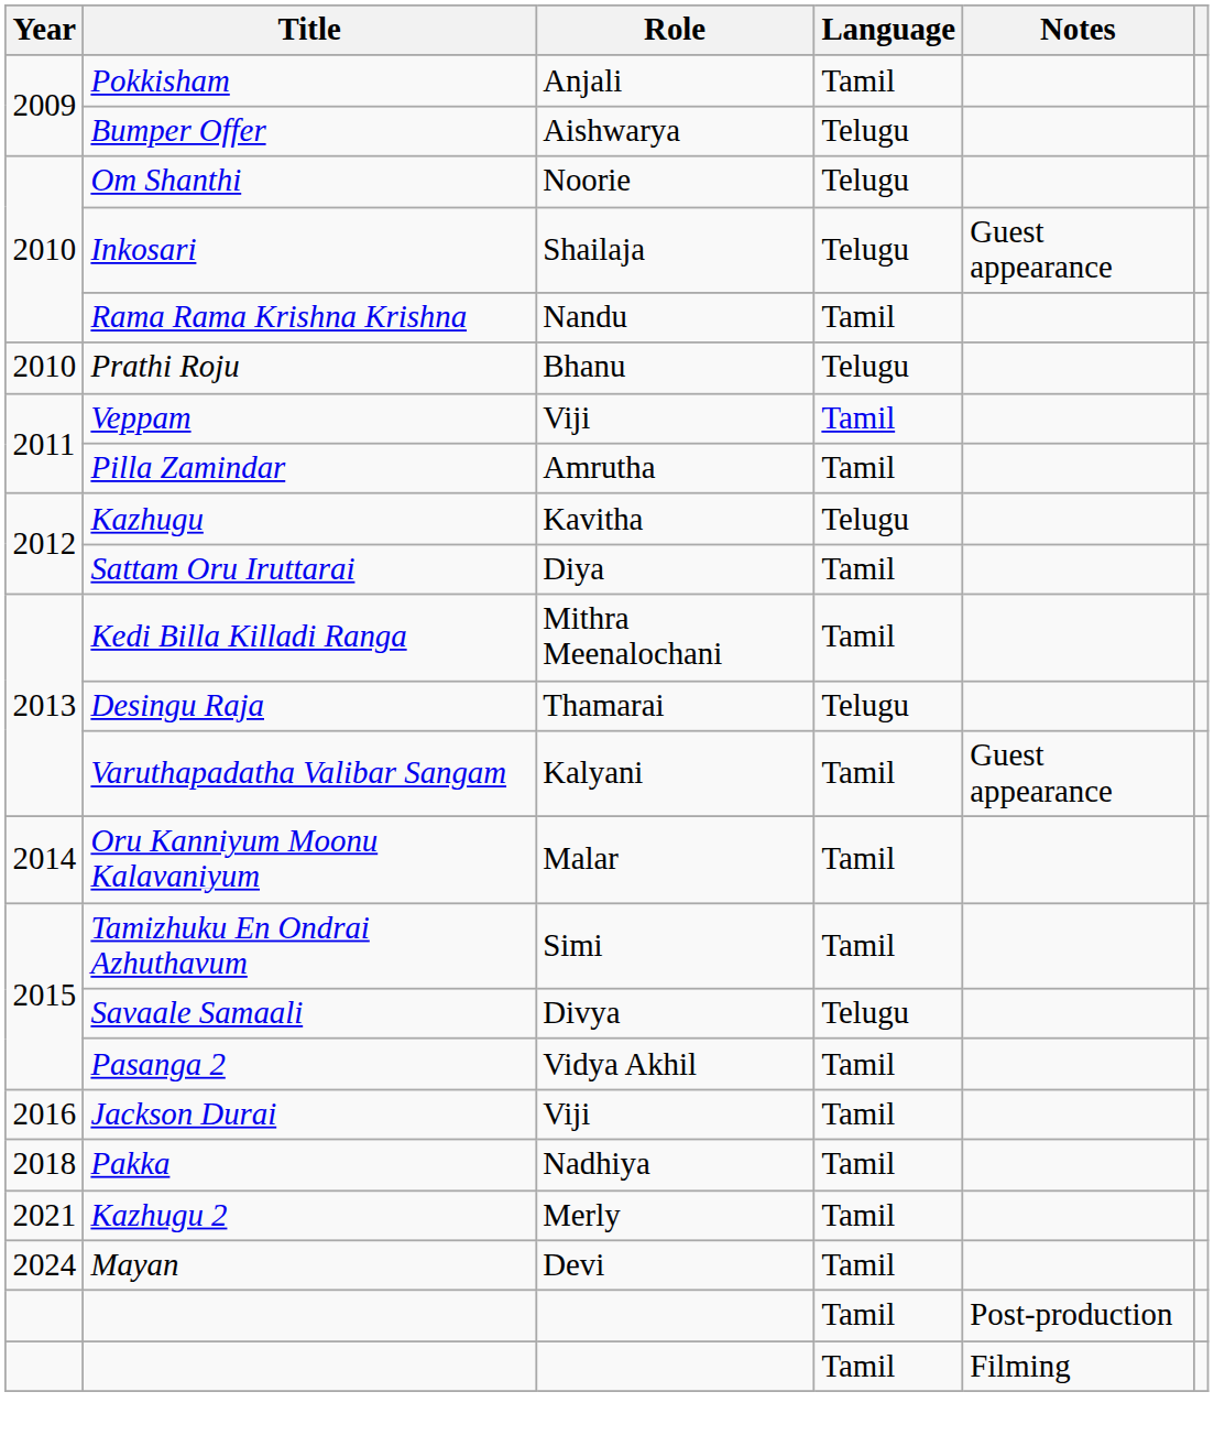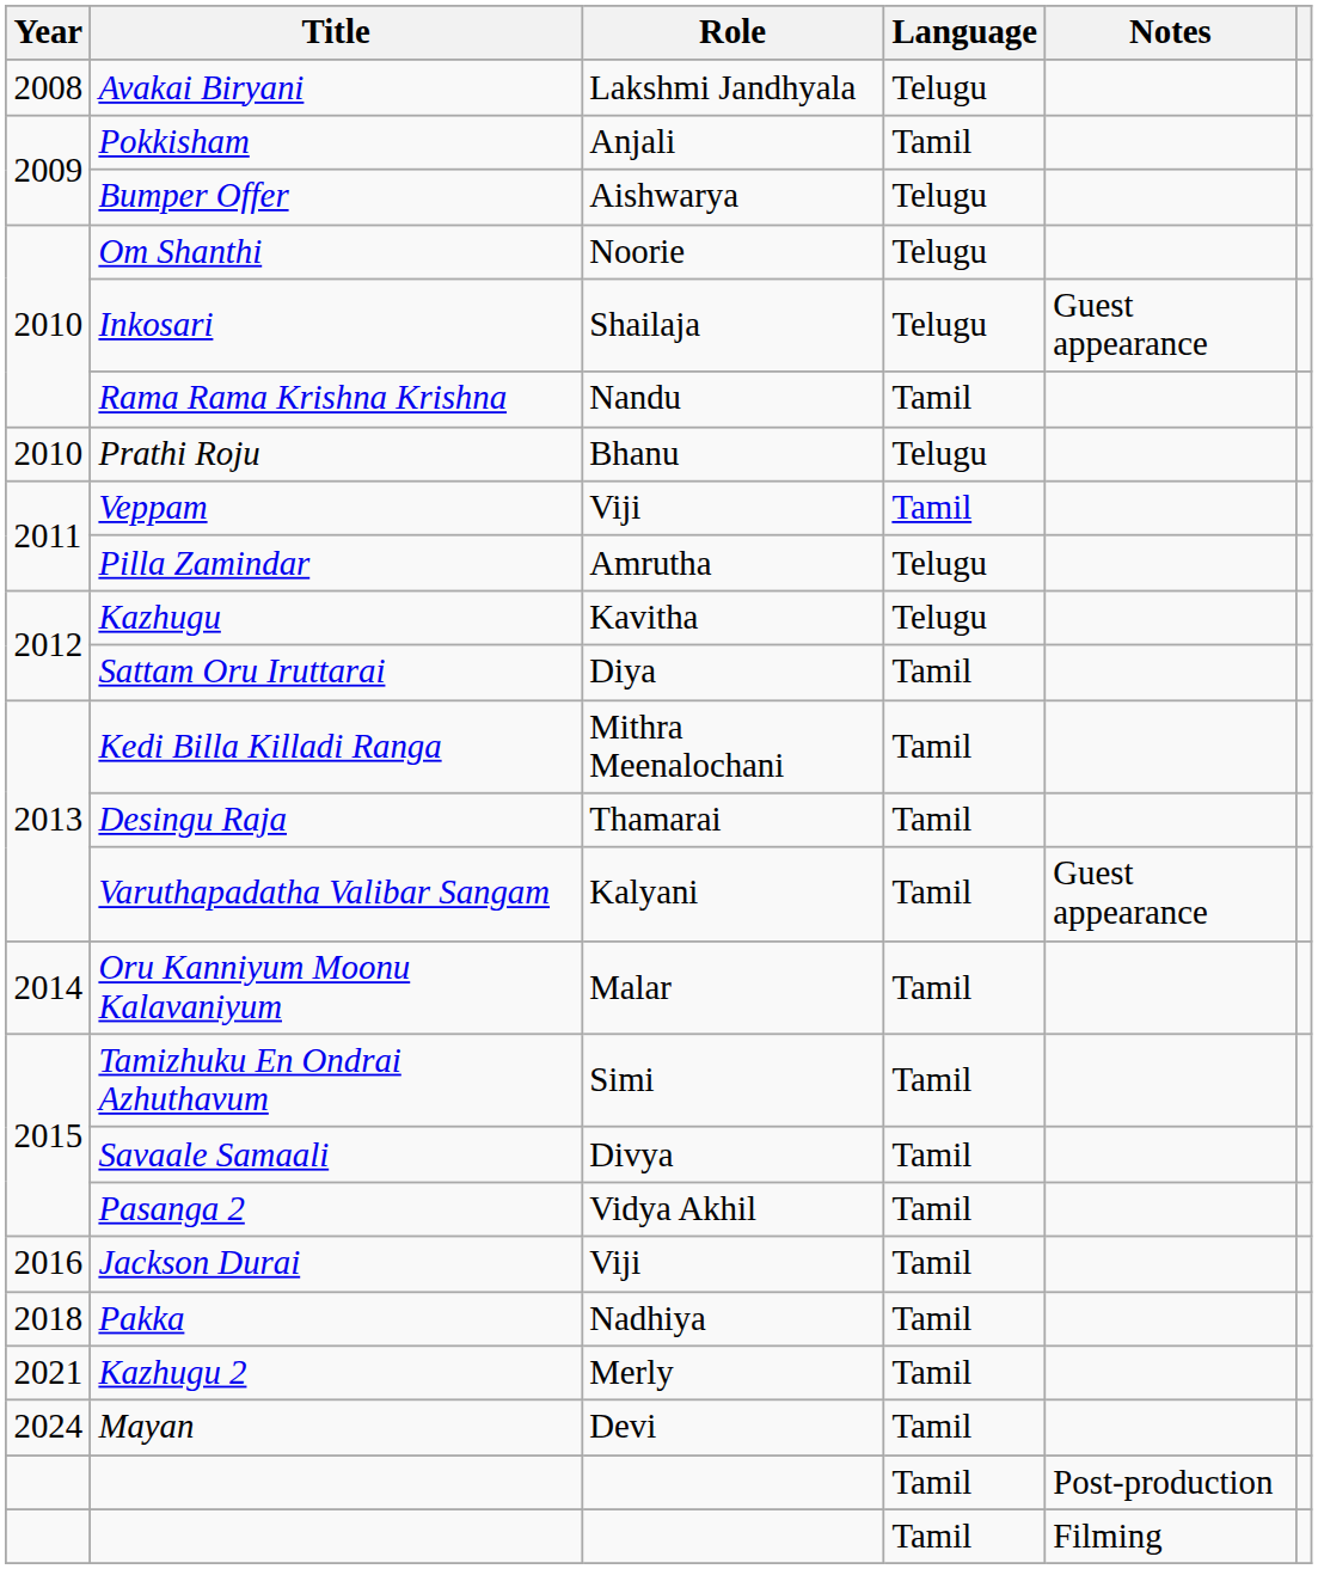 <table class="wikitable sortable">
 <tr>
 <th>Year</th>
 <th>Title</th>
 <th>Role</th>
 <th>Language</th>
 <th class="unsortable">Notes</th>
 <th class="unsortable"></th>
+</tr>
+<tr>
+<td>2008</td>
+<td><em><a href='#'>Avakai Biryani</a></em></td>
+<td>Lakshmi Jandhyala</td>
+<td>Telugu</td>
+<td></td>
+<td></td>
 </tr>
 <tr>
 <td rowspan="2">2009</td>
 <td><em><a href='#'>Pokkisham</a></em></td>
 <td>Anjali</td>
 <td>Tamil</td>
 <td></td>
 <td></td>
 </tr>
 <tr>
 <td><em><a href='#'>Bumper Offer</a></em></td>
 <td>Aishwarya</td>
 <td>Telugu</td>
 <td></td>
 <td></td>
 </tr>
 <tr>
 <td rowspan="3">2010</td>
 <td><em><a href='#'>Om Shanthi</a></em></td>
 <td>Noorie</td>
 <td>Telugu</td>
 <td></td>
 <td></td>
 </tr>
 <tr>
 <td><em><a href='#'>Inkosari</a></em></td>
 <td>Shailaja</td>
 <td>Telugu</td>
 <td>Guest appearance</td>
 <td></td>
 </tr>
 <tr>
 <td><em><a href='#'>Rama Rama Krishna Krishna</a></em></td>
 <td>Nandu</td>
 <td>Tamil</td>
 <td></td>
 <td></td>
 </tr>
 <tr>
 <td>2010</td>
 <td><em>Prathi Roju</em></td>
 <td>Bhanu</td>
 <td>Telugu</td>
 <td></td>
 <td></td>
 </tr>
 <tr>
 <td rowspan="2">2011</td>
 <td><em><a href='#'>Veppam</a></em></td>
 <td>Viji</td>
 <td><a href='#'>Tamil</a></td>
 <td></td>
 <td></td>
 </tr>
 <tr>
 <td><em><a href='#'>Pilla Zamindar</a></em></td>
 <td>Amrutha</td>
-<td>Tamil</td>
+<td>Telugu</td>
 <td></td>
 <td></td>
 </tr>
 <tr>
 <td rowspan="2">2012</td>
 <td><em><a href='#'>Kazhugu</a></em></td>
 <td>Kavitha</td>
 <td>Telugu</td>
 <td></td>
 <td></td>
 </tr>
 <tr>
 <td><em><a href='#'>Sattam Oru Iruttarai</a></em></td>
 <td>Diya</td>
 <td>Tamil</td>
 <td></td>
 <td></td>
 </tr>
 <tr>
 <td rowspan="3">2013</td>
 <td><em><a href='#'>Kedi Billa Killadi Ranga</a></em></td>
 <td>Mithra Meenalochani</td>
 <td>Tamil</td>
 <td></td>
 <td></td>
 </tr>
 <tr>
 <td><em><a href='#'>Desingu Raja</a></em></td>
 <td>Thamarai</td>
-<td>Telugu</td>
+<td>Tamil</td>
 <td></td>
 <td></td>
 </tr>
 <tr>
 <td><em><a href='#'>Varuthapadatha Valibar Sangam</a></em></td>
 <td>Kalyani</td>
 <td>Tamil</td>
 <td>Guest appearance</td>
 <td></td>
 </tr>
 <tr>
 <td>2014</td>
 <td><em><a href='#'>Oru Kanniyum Moonu Kalavaniyum</a></em></td>
 <td>Malar</td>
 <td>Tamil</td>
 <td></td>
 <td></td>
 </tr>
 <tr>
 <td rowspan="3">2015</td>
 <td><em><a href='#'>Tamizhuku En Ondrai Azhuthavum</a></em></td>
 <td>Simi</td>
 <td>Tamil</td>
 <td></td>
 <td></td>
 </tr>
 <tr>
 <td><em><a href='#'>Savaale Samaali</a></em></td>
 <td>Divya</td>
-<td>Telugu</td>
+<td>Tamil</td>
 <td></td>
 <td></td>
 </tr>
 <tr>
 <td><em><a href='#'>Pasanga 2</a></em></td>
 <td>Vidya Akhil</td>
 <td>Tamil</td>
 <td></td>
 <td></td>
 </tr>
 <tr>
 <td rowspan="1">2016</td>
 <td><em><a href='#'>Jackson Durai</a></em></td>
 <td>Viji</td>
 <td>Tamil</td>
 <td></td>
 <td></td>
 </tr>
 <tr>
 <td rowspan="1">2018</td>
 <td><em><a href='#'>Pakka</a></em></td>
 <td>Nadhiya</td>
 <td>Tamil</td>
 <td></td>
 <td></td>
 </tr>
 <tr>
 <td rowspan="1">2021</td>
 <td><em><a href='#'>Kazhugu 2</a></em></td>
 <td>Merly</td>
 <td>Tamil</td>
 <td></td>
 <td></td>
 </tr>
 <tr>
 <td>2024</td>
 <td><em>Mayan</em></td>
 <td>Devi</td>
 <td>Tamil</td>
 <td></td>
 <td></td>
 </tr>
 <tr>
 <td></td>
 <td></td>
 <td></td>
 <td>Tamil</td>
 <td>Post-production</td>
 <td></td>
 </tr>
 <tr>
 <td></td>
 <td></td>
 <td></td>
 <td>Tamil</td>
 <td>Filming</td>
 <td></td>
 </tr>
 </table>
